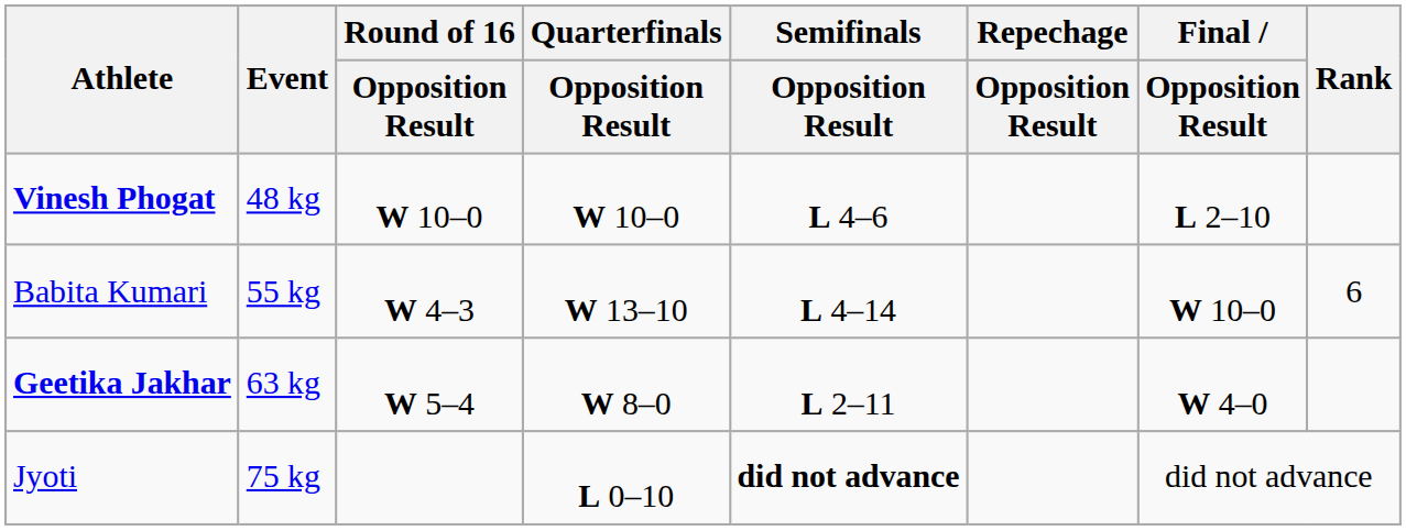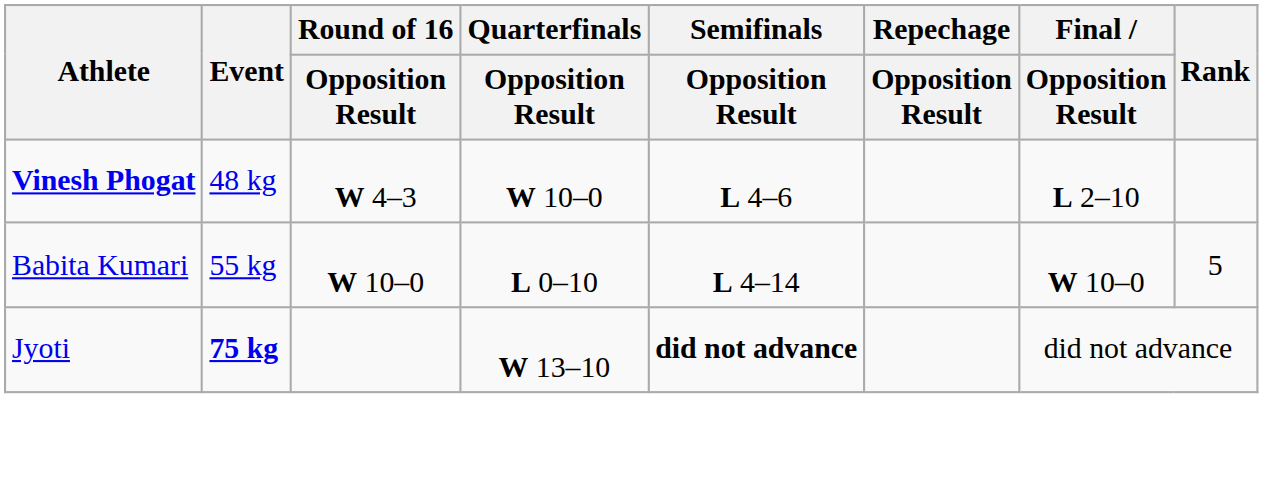 <table class=wikitable style="text-align:center; font-size:90%">
 <tr>
 <th rowspan=2>Athlete</th>
 <th rowspan=2>Event</th>
 <th>Round of 16</th>
 <th>Quarterfinals</th>
 <th>Semifinals</th>
 <th>Repechage</th>
 <th>Final / </th>
 <th rowspan=2>Rank</th>
 </tr>
 <tr>
 <th>Opposition<br>Result</th>
 <th>Opposition<br>Result</th>
 <th>Opposition<br>Result</th>
 <th>Opposition<br>Result</th>
 <th>Opposition<br>Result</th>
 </tr>
 <tr>
 <td align=left><strong><a href='#'>Vinesh Phogat</a></strong></td>
 <td align=left><a href='#'>48 kg</a></td>
-<td><br><strong>W</strong> 10–0</td>
+<td><br><strong>W</strong> 4–3</td>
 <td><br><strong>W</strong> 10–0</td>
 <td><br><strong>L</strong> 4–6</td>
 <td></td>
 <td><br><strong>L</strong> 2–10</td>
 <td></td>
 </tr>
 <tr>
 <td align=left><a href='#'>Babita Kumari</a></td>
 <td align=left><a href='#'>55 kg</a></td>
-<td><br><strong>W</strong> 4–3</td>
-<td><br><strong>W</strong> 13–10</td>
+<td><br><strong>W</strong> 10–0</td>
+<td><br><strong>L</strong> 0–10</td>
 <td><br><strong>L</strong> 4–14</td>
 <td></td>
 <td><br><strong>W</strong> 10–0</td>
-<td>6</td>
-</tr>
-<tr>
-<td align=left><strong><a href='#'>Geetika Jakhar</a></strong></td>
-<td align=left><a href='#'>63 kg</a></td>
-<td><br><strong>W</strong> 5–4</td>
-<td><br><strong>W</strong> 8–0</td>
-<td><br><strong>L</strong> 2–11</td>
-<td></td>
-<td><br><strong>W</strong> 4–0</td>
-<td></td>
+<td>5</td>
 </tr>
 <tr>
 <td align=left><a href='#'>Jyoti</a></td>
-<td align=left><a href='#'>75 kg</a></td>
+<td align=left><strong><a href='#'>75 kg</a></strong></td>
 <td></td>
-<td><br><strong>L</strong> 0–10</td>
+<td><br><strong>W</strong> 13–10</td>
 <td><strong>did not advance</strong></td>
 <td></td>
 <td colspan=2>did not advance</td>
 </tr>
 </table>
